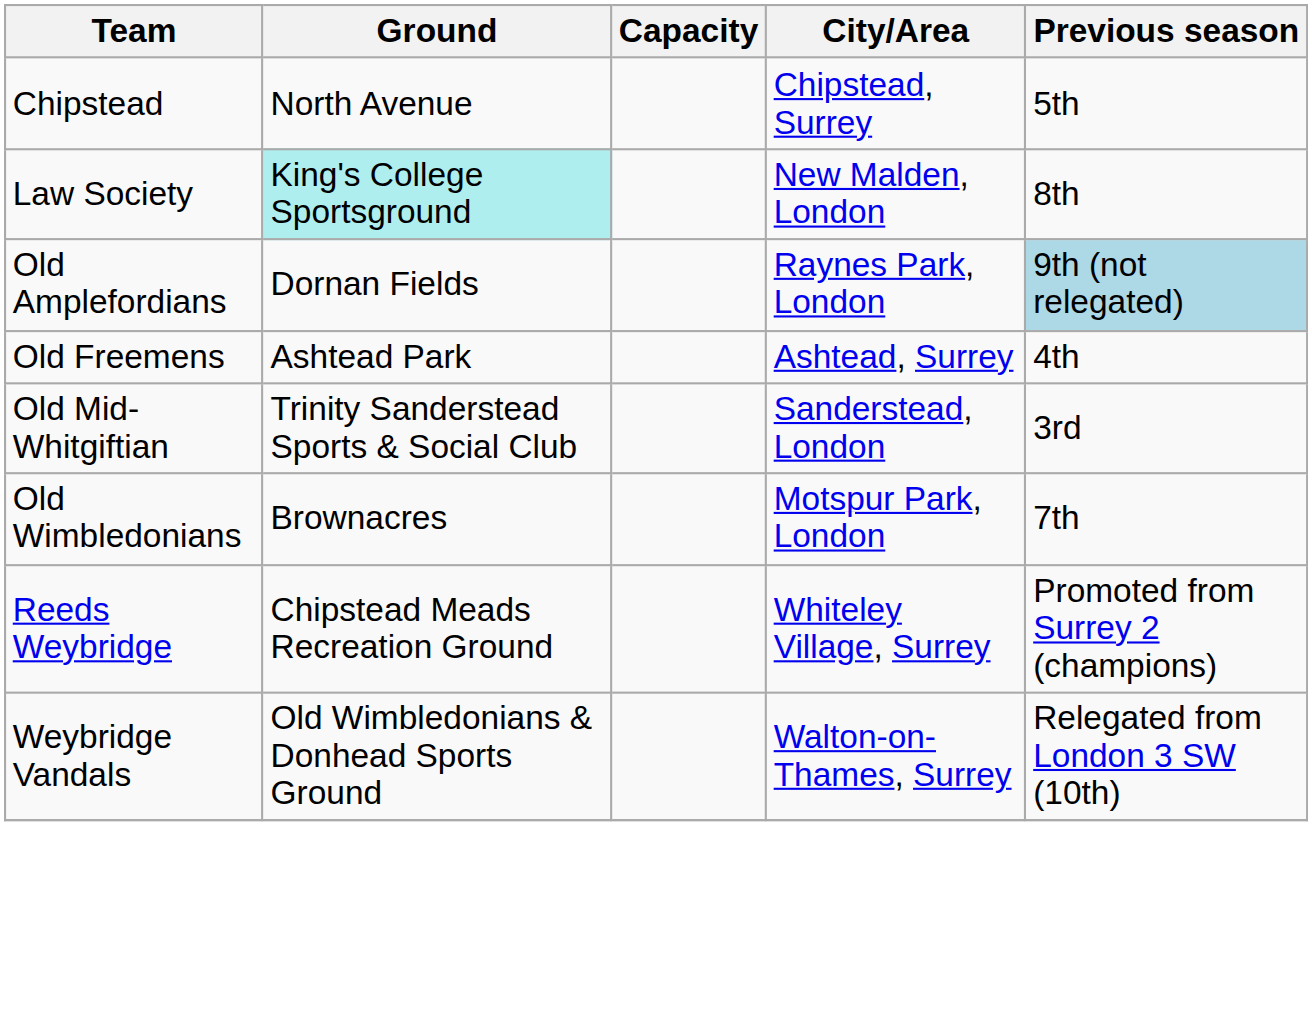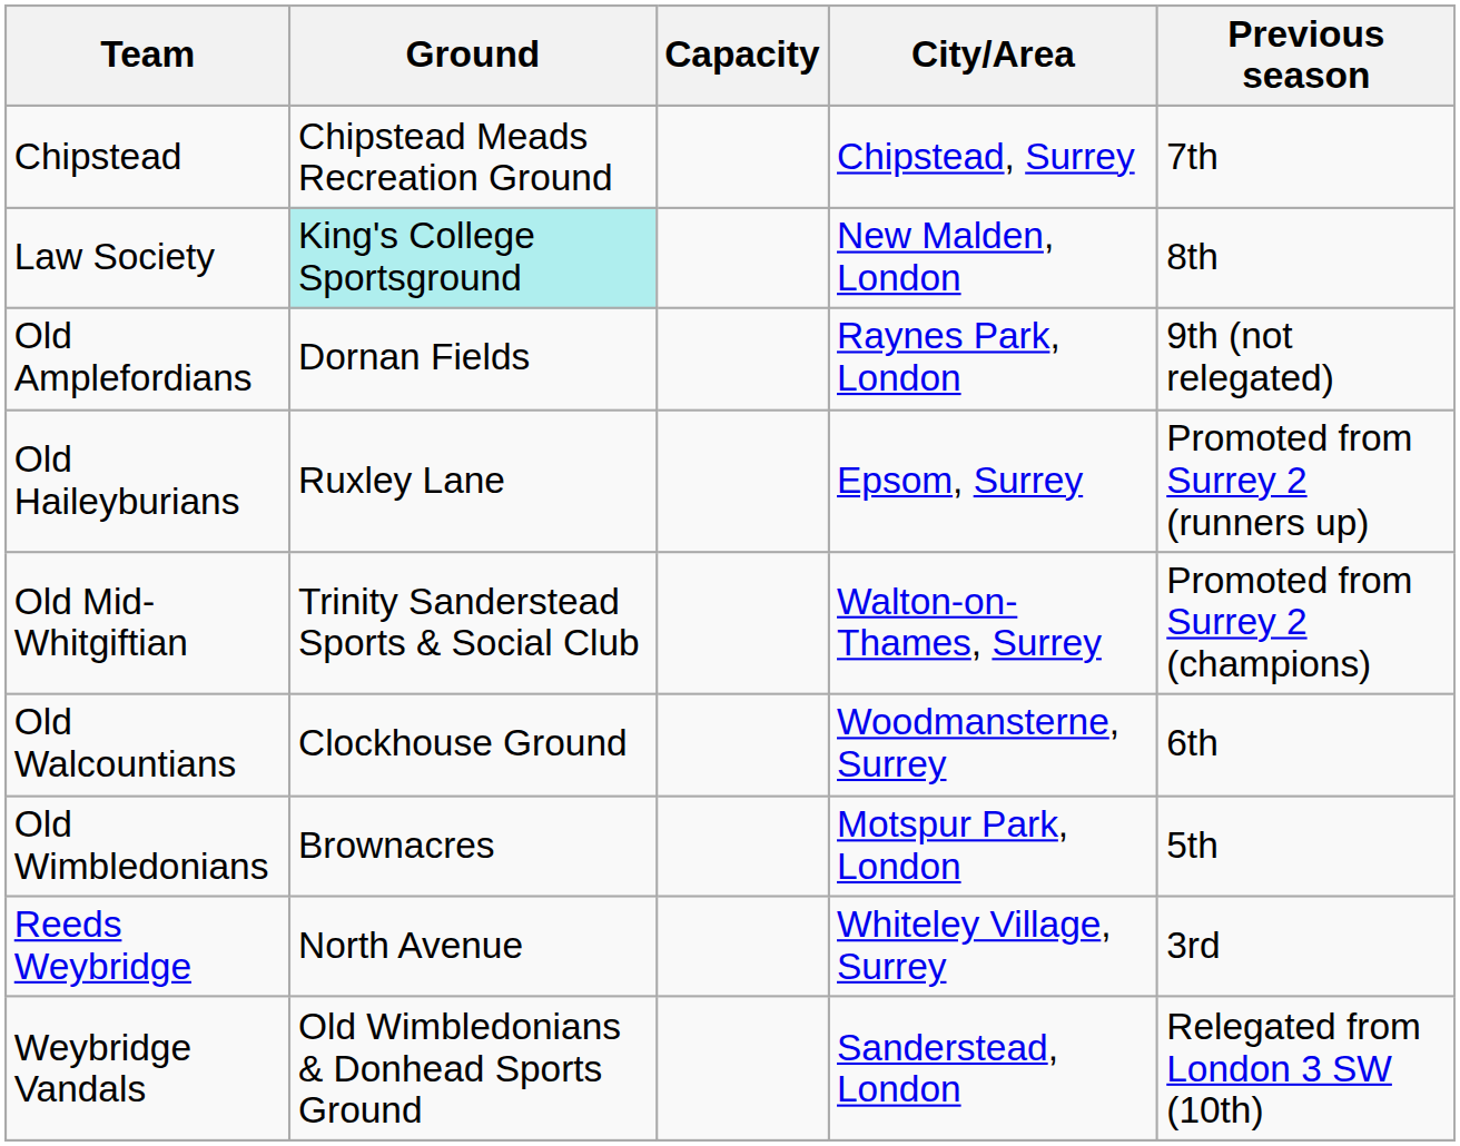 <table class="wikitable sortable" width=100%>
 <tr>
 <th>Team</th>
 <th>Ground</th>
 <th>Capacity</th>
 <th>City/Area</th>
 <th>Previous season</th>
 </tr>
 <tr>
 <td>Chipstead</td>
-<td>North Avenue</td>
+<td>Chipstead Meads Recreation Ground</td>
 <td></td>
 <td><a href='#'>Chipstead</a>, <a href='#'>Surrey</a></td>
-<td>5th</td>
+<td>7th</td>
 </tr>
 <tr>
 <td>Law Society</td>
 <td style="background: paleturquoise;">King's College Sportsground</td>
 <td></td>
 <td><a href='#'>New Malden</a>, <a href='#'>London</a></td>
 <td>8th</td>
 </tr>
 <tr>
 <td>Old Amplefordians</td>
 <td>Dornan Fields</td>
 <td></td>
 <td><a href='#'>Raynes Park</a>, <a href='#'>London</a></td>
-<td style="background: lightblue;">9th (not relegated)</td>
+<td>9th (not relegated)</td>
 </tr>
 <tr>
-<td>Old Freemens</td>
-<td>Ashtead Park</td>
+<td>Old Haileyburians</td>
+<td>Ruxley Lane</td>
 <td></td>
-<td><a href='#'>Ashtead</a>, <a href='#'>Surrey</a></td>
-<td>4th</td>
+<td><a href='#'>Epsom</a>, <a href='#'>Surrey</a></td>
+<td>Promoted from <a href='#'>Surrey 2</a> (runners up)</td>
 </tr>
 <tr>
 <td>Old Mid-Whitgiftian</td>
 <td>Trinity Sanderstead Sports & Social Club</td>
 <td></td>
-<td><a href='#'>Sanderstead</a>, <a href='#'>London</a></td>
-<td>3rd</td>
+<td><a href='#'>Walton-on-Thames</a>, <a href='#'>Surrey</a></td>
+<td>Promoted from <a href='#'>Surrey 2</a> (champions)</td>
+</tr>
+<tr>
+<td>Old Walcountians</td>
+<td>Clockhouse Ground</td>
+<td></td>
+<td><a href='#'>Woodmansterne</a>, <a href='#'>Surrey</a></td>
+<td>6th</td>
 </tr>
 <tr>
 <td>Old Wimbledonians</td>
 <td>Brownacres</td>
 <td></td>
 <td><a href='#'>Motspur Park</a>, <a href='#'>London</a></td>
-<td>7th</td>
+<td>5th</td>
 </tr>
 <tr>
 <td><a href='#'>Reeds Weybridge</a></td>
-<td>Chipstead Meads Recreation Ground</td>
+<td>North Avenue</td>
 <td></td>
 <td><a href='#'>Whiteley Village</a>, <a href='#'>Surrey</a></td>
-<td>Promoted from <a href='#'>Surrey 2</a> (champions)</td>
+<td>3rd</td>
 </tr>
 <tr>
 <td>Weybridge Vandals</td>
 <td>Old Wimbledonians & Donhead Sports Ground</td>
 <td></td>
-<td><a href='#'>Walton-on-Thames</a>, <a href='#'>Surrey</a></td>
+<td><a href='#'>Sanderstead</a>, <a href='#'>London</a></td>
 <td>Relegated from <a href='#'>London 3 SW</a> (10th)</td>
 </tr>
 <tr>
 </tr>
 </table>
